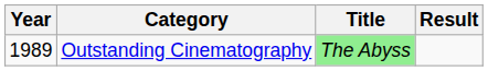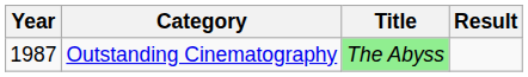 <table class="wikitable">
 <tr>
 <th>Year</th>
 <th>Category</th>
 <th>Title</th>
 <th>Result</th>
 </tr>
 <tr>
-<td>1989</td>
+<td>1987</td>
 <td><a href='#'>Outstanding Cinematography</a></td>
 <td style="background: lightgreen;"><em>The Abyss</em></td>
 <td></td>
 </tr>
 </table>
